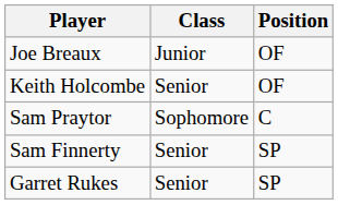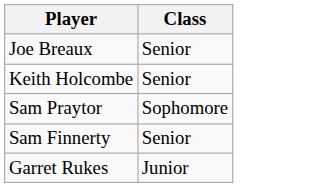 <table class="wikitable" border="1">
 <tr>
 <th>Player</th>
 <th>Class</th>
-<th>Position</th>
 </tr>
 <tr>
 <td>Joe Breaux</td>
-<td>Junior</td>
-<td>OF</td>
+<td>Senior</td>
 </tr>
 <tr>
 <td>Keith Holcombe</td>
 <td>Senior</td>
-<td>OF</td>
 </tr>
 <tr>
 <td>Sam Praytor</td>
 <td>Sophomore</td>
-<td>C</td>
 </tr>
 <tr>
 <td>Sam Finnerty</td>
 <td>Senior</td>
-<td>SP</td>
 </tr>
 <tr>
 <td>Garret Rukes</td>
-<td>Senior</td>
-<td>SP</td>
+<td>Junior</td>
 </tr>
 </table>
